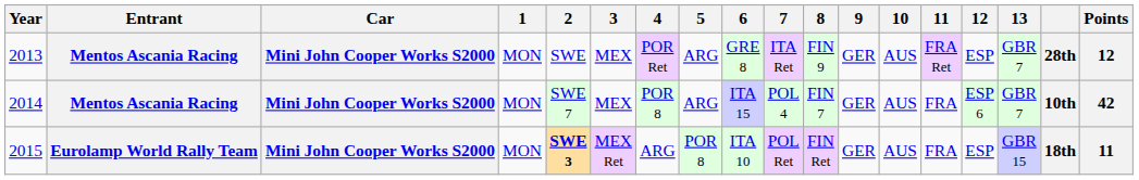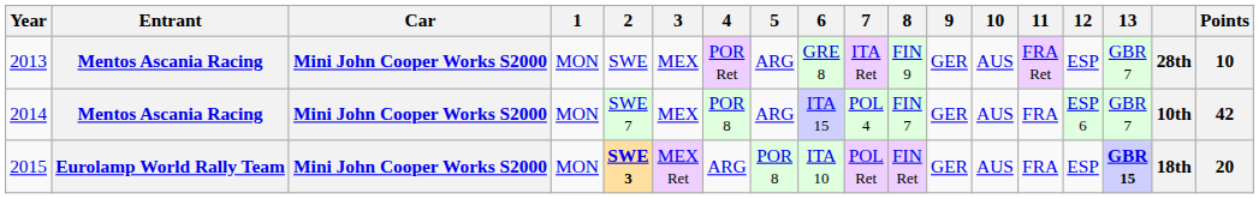 <table class="wikitable" border="1" style="text-align:center; font-size:90%;">
 <tr>
 <th>Year</th>
 <th>Entrant</th>
 <th>Car</th>
 <th>1</th>
 <th>2</th>
 <th>3</th>
 <th>4</th>
 <th>5</th>
 <th>6</th>
 <th>7</th>
 <th>8</th>
 <th>9</th>
 <th>10</th>
 <th>11</th>
 <th>12</th>
 <th>13</th>
 <th></th>
 <th>Points</th>
 </tr>
 <tr>
 <td><a href='#'>2013</a></td>
 <th><a href='#'>Mentos Ascania Racing</a></th>
 <th><a href='#'>Mini John Cooper Works S2000</a></th>
 <td><a href='#'>MON</a></td>
 <td><a href='#'>SWE</a></td>
 <td><a href='#'>MEX</a></td>
 <td style="background:#EFCFFF;"><a href='#'>POR</a><br><small>Ret</small></td>
 <td><a href='#'>ARG</a></td>
 <td style="background:#DFFFDF;"><a href='#'>GRE</a><br><small>8</small></td>
 <td style="background:#EFCFFF;"><a href='#'>ITA</a><br><small>Ret</small></td>
 <td style="background:#DFFFDF;"><a href='#'>FIN</a><br><small>9</small></td>
 <td><a href='#'>GER</a></td>
 <td><a href='#'>AUS</a></td>
 <td style="background:#EFCFFF;"><a href='#'>FRA</a><br><small>Ret</small></td>
 <td><a href='#'>ESP</a></td>
 <td style="background:#DFFFDF;"><a href='#'>GBR</a><br><small>7</small></td>
 <th>28th</th>
-<th>12</th>
+<th>10</th>
 </tr>
 <tr>
 <td><a href='#'>2014</a></td>
 <th><a href='#'>Mentos Ascania Racing</a></th>
 <th><a href='#'>Mini John Cooper Works S2000</a></th>
 <td><a href='#'>MON</a></td>
 <td style="background:#DFFFDF;"><a href='#'>SWE</a><br><small>7</small></td>
 <td><a href='#'>MEX</a></td>
 <td style="background:#DFFFDF;"><a href='#'>POR</a><br><small>8</small></td>
 <td><a href='#'>ARG</a></td>
 <td style="background:#CFCFFF;"><a href='#'>ITA</a><br><small>15</small></td>
 <td style="background:#DFFFDF;"><a href='#'>POL</a><br><small>4</small></td>
 <td style="background:#DFFFDF;"><a href='#'>FIN</a><br><small>7</small></td>
 <td><a href='#'>GER</a></td>
 <td><a href='#'>AUS</a></td>
 <td><a href='#'>FRA</a></td>
 <td style="background:#DFFFDF;"><a href='#'>ESP</a><br><small>6</small></td>
 <td style="background:#DFFFDF;"><a href='#'>GBR</a><br><small>7</small></td>
 <th>10th</th>
 <th>42</th>
 </tr>
 <tr>
 <td><a href='#'>2015</a></td>
 <th><a href='#'>Eurolamp World Rally Team</a></th>
 <th><a href='#'>Mini John Cooper Works S2000</a></th>
 <td><a href='#'>MON</a></td>
 <td style="background:#FFDF9F;"><strong><a href='#'>SWE</a><br><small>3</small></strong></td>
 <td style="background:#EFCFFF;"><a href='#'>MEX</a><br><small>Ret</small></td>
 <td><a href='#'>ARG</a></td>
 <td style="background:#DFFFDF;"><a href='#'>POR</a><br><small>8</small></td>
 <td style="background:#DFFFDF;"><a href='#'>ITA</a><br><small>10</small></td>
 <td style="background:#EFCFFF;"><a href='#'>POL</a><br><small>Ret</small></td>
 <td style="background:#EFCFFF;"><a href='#'>FIN</a><br><small>Ret</small></td>
 <td><a href='#'>GER</a></td>
 <td><a href='#'>AUS</a></td>
 <td><a href='#'>FRA</a></td>
 <td><a href='#'>ESP</a></td>
-<td style="background:#CFCFFF;"><a href='#'>GBR</a><br><small>15</small></td>
+<td style="background:#CFCFFF;"><strong><a href='#'>GBR</a><br><small>15</small></strong></td>
 <th>18th</th>
-<th>11</th>
+<th>20</th>
 </tr>
 </table>
